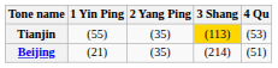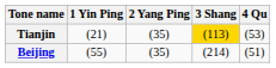 <table class="wikitable" style="text-align:center; margin:1em auto 1em auto">
 <tr>
 <th>Tone name</th>
 <th>1 Yin Ping</th>
 <th>2 Yang Ping</th>
 <th>3 Shang</th>
 <th>4 Qu</th>
 </tr>
 <tr>
 <th>Tianjin</th>
-<td> (55)</td>
+<td> (21)</td>
 <td> (35)</td>
 <td style="background: gold;"> (113)</td>
 <td> (53)</td>
 </tr>
 <tr>
 <th><a href='#'>Beijing</a></th>
-<td> (21)</td>
+<td> (55)</td>
 <td> (35)</td>
 <td> (214)</td>
 <td> (51)</td>
 </tr>
 </table>
